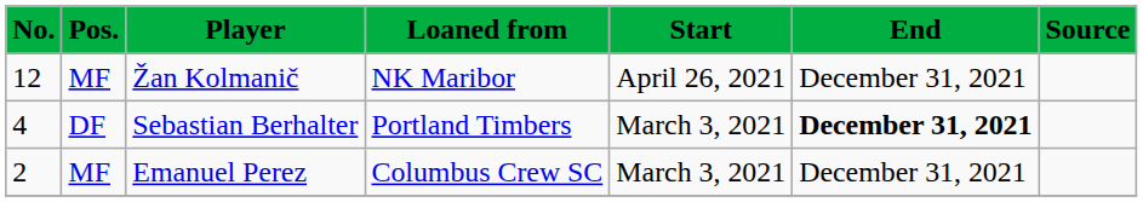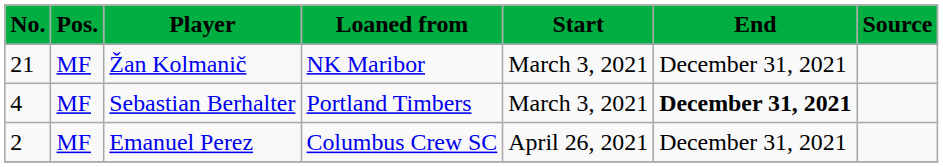 <table class="wikitable sortable" style="text-align:center; font-size:95%; text-align:left;">
 <tr>
 <th style="background:#00AE42; color:#000000">No.</th>
 <th style="background:#00AE42; color:#000000">Pos.</th>
 <th style="background:#00AE42; color:#000000">Player</th>
 <th style="background:#00AE42; color:#000000">Loaned from</th>
 <th style="background:#00AE42; color:#000000">Start</th>
 <th style="background:#00AE42; color:#000000">End</th>
 <th style="background:#00AE42; color:#000000">Source</th>
 </tr>
 <tr>
-<td>12</td>
+<td>21</td>
 <td><a href='#'>MF</a></td>
 <td> <a href='#'>Žan Kolmanič</a></td>
 <td> <a href='#'>NK Maribor</a></td>
-<td>April 26, 2021</td>
+<td>March 3, 2021</td>
 <td>December 31, 2021</td>
 <td></td>
 </tr>
 <tr>
 <td>4</td>
-<td><a href='#'>DF</a></td>
+<td><a href='#'>MF</a></td>
 <td> <a href='#'>Sebastian Berhalter</a></td>
 <td> <a href='#'>Portland Timbers</a></td>
 <td>March 3, 2021</td>
 <td><strong>December 31, 2021</strong></td>
 <td></td>
 </tr>
 <tr>
 <td>2</td>
 <td><a href='#'>MF</a></td>
 <td> <a href='#'>Emanuel Perez</a></td>
 <td> <a href='#'>Columbus Crew SC</a></td>
-<td>March 3, 2021</td>
+<td>April 26, 2021</td>
 <td>December 31, 2021</td>
 <td></td>
 </tr>
 <tr>
 </tr>
 </table>
